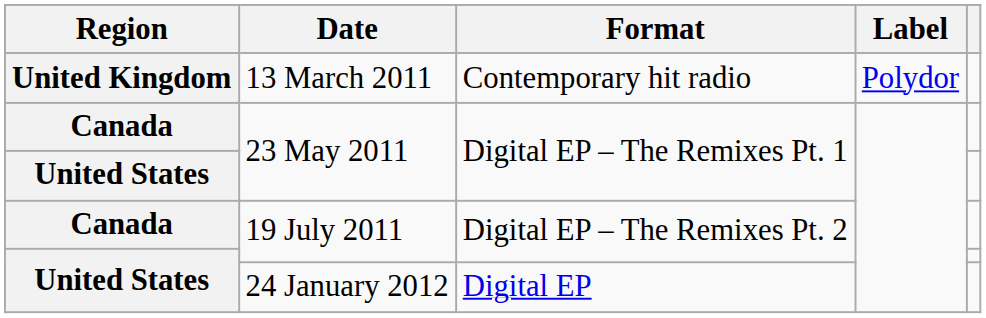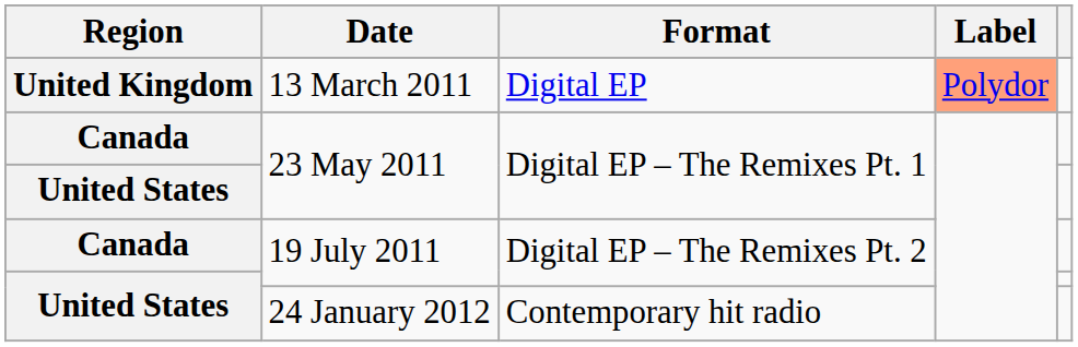 <table class="wikitable plainrowheaders">
 <tr>
 <th scope="col">Region</th>
 <th scope="col">Date</th>
 <th scope="col">Format</th>
 <th scope="col">Label</th>
 <th scope="col"></th>
 </tr>
 <tr>
 <th scope="row">United Kingdom</th>
 <td>13 March 2011</td>
-<td>Contemporary hit radio</td>
-<td><a href='#'>Polydor</a></td>
+<td><a href='#'>Digital EP</a></td>
+<td style="background: lightsalmon;"><a href='#'>Polydor</a></td>
 <td align="center"></td>
 </tr>
 <tr>
 <th scope="row">Canada</th>
 <td rowspan="2">23 May 2011</td>
 <td rowspan="2">Digital EP – The Remixes Pt. 1</td>
 <td rowspan="5"></td>
 <td align="center"></td>
 </tr>
 <tr>
 <th scope="row">United States</th>
 <td align="center"></td>
 </tr>
 <tr>
 <th scope="row">Canada</th>
 <td rowspan="2">19 July 2011</td>
 <td rowspan="2">Digital EP – The Remixes Pt. 2</td>
 <td align="center"></td>
 </tr>
 <tr>
 <th scope="row" rowspan="2">United States</th>
 <td align="center"></td>
 </tr>
 <tr>
 <td>24 January 2012</td>
-<td><a href='#'>Digital EP</a></td>
+<td>Contemporary hit radio</td>
 <td align="center"></td>
 </tr>
 </table>
